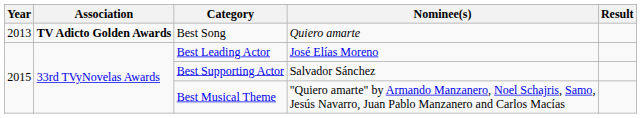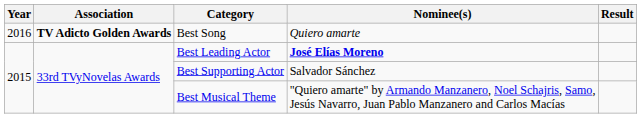 <table class="wikitable sortable">
 <tr>
 <th>Year</th>
 <th>Association</th>
 <th>Category</th>
 <th>Nominee(s)</th>
 <th>Result</th>
 </tr>
 <tr>
-<td>2013</td>
+<td>2016</td>
 <td><strong>TV Adicto Golden Awards</strong></td>
 <td>Best Song</td>
 <td><em>Quiero amarte</em></td>
 <td></td>
 </tr>
 <tr>
 <td rowspan=3>2015</td>
 <td rowspan=3><a href='#'>33rd TVyNovelas Awards</a></td>
 <td><a href='#'>Best Leading Actor</a></td>
-<td><a href='#'>José Elías Moreno</a></td>
+<td><strong><a href='#'>José Elías Moreno</a></strong></td>
 <td></td>
 </tr>
 <tr>
 <td><a href='#'>Best Supporting Actor</a></td>
 <td>Salvador Sánchez</td>
 <td></td>
 </tr>
 <tr>
 <td><a href='#'>Best Musical Theme</a></td>
 <td>"Quiero amarte" by <a href='#'>Armando Manzanero</a>, <a href='#'>Noel Schajris</a>, <a href='#'>Samo</a>, <br> Jesús Navarro, Juan Pablo Manzanero and Carlos Macías</td>
 <td></td>
 </tr>
 </table>
